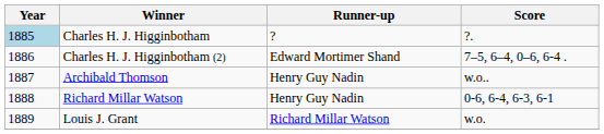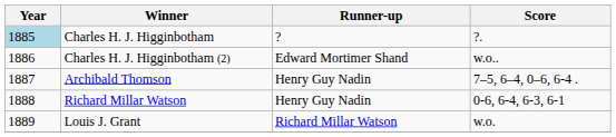 <table class="wikitable">
 <tr>
 <th style="width:60px;">Year</th>
 <th style="width:245px;">Winner</th>
 <th style="width:230px;">Runner-up</th>
 <th style="width:160px;">Score</th>
 </tr>
 <tr>
 <td style="background: lightblue;">1885</td>
 <td> Charles H. J. Higginbotham</td>
 <td>?</td>
 <td>?.</td>
 </tr>
 <tr>
 <td>1886</td>
 <td> Charles H. J. Higginbotham <small>(2)</small></td>
 <td> Edward Mortimer Shand</td>
-<td>7–5, 6–4, 0–6, 6-4 .</td>
+<td>w.o..</td>
 </tr>
 <tr>
 <td>1887</td>
 <td> <a href='#'>Archibald Thomson</a></td>
 <td> Henry Guy Nadin</td>
-<td>w.o..</td>
+<td>7–5, 6–4, 0–6, 6-4 .</td>
 </tr>
 <tr>
 <td>1888</td>
 <td> <a href='#'>Richard Millar Watson</a></td>
 <td> Henry Guy Nadin</td>
 <td>0-6, 6-4, 6-3, 6-1</td>
 </tr>
 <tr>
 <td>1889</td>
 <td> Louis J. Grant</td>
 <td> <a href='#'>Richard Millar Watson</a></td>
 <td>w.o.</td>
 </tr>
 <tr>
 </tr>
 </table>
